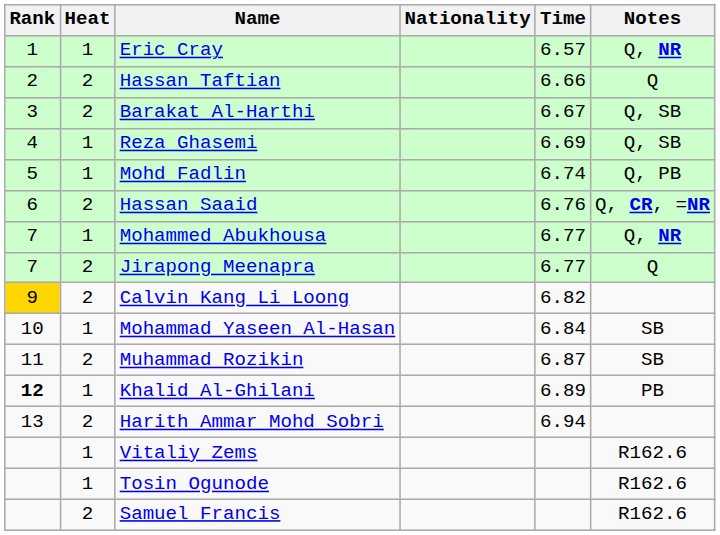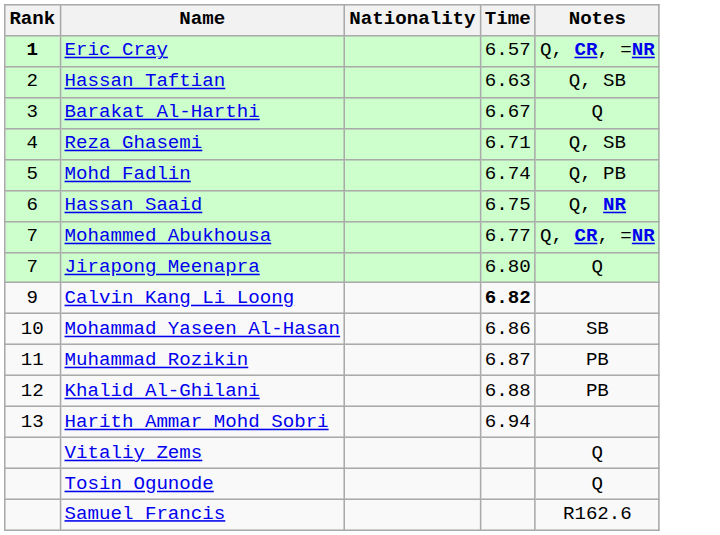 <table class="wikitable sortable" style="text-align:center;font-size:95%">
 <tr>
 <th>Rank</th>
-<th>Heat</th>
 <th>Name</th>
 <th>Nationality</th>
 <th>Time</th>
 <th>Notes</th>
 </tr>
 <tr bgcolor=ccffcc>
-<td>1</td>
-<td>1</td>
+<td><strong>1</strong></td>
 <td align=left><a href='#'>Eric Cray</a></td>
 <td align=left></td>
 <td>6.57</td>
-<td>Q, <strong><a href='#'>NR</a></strong></td>
+<td>Q, <strong><a href='#'>CR</a></strong>, =<strong><a href='#'>NR</a></strong></td>
 </tr>
 <tr bgcolor=ccffcc>
 <td>2</td>
-<td>2</td>
 <td align=left><a href='#'>Hassan Taftian</a></td>
 <td align=left></td>
-<td>6.66</td>
+<td>6.63</td>
+<td>Q, SB</td>
+</tr>
+<tr bgcolor=ccffcc>
+<td>3</td>
+<td align=left><a href='#'>Barakat Al-Harthi</a></td>
+<td align=left></td>
+<td>6.67</td>
 <td>Q</td>
 </tr>
 <tr bgcolor=ccffcc>
-<td>3</td>
-<td>2</td>
-<td align=left><a href='#'>Barakat Al-Harthi</a></td>
-<td align=left></td>
-<td>6.67</td>
-<td>Q, SB</td>
-</tr>
-<tr bgcolor=ccffcc>
 <td>4</td>
-<td>1</td>
 <td align=left><a href='#'>Reza Ghasemi</a></td>
 <td align=left></td>
-<td>6.69</td>
+<td>6.71</td>
 <td>Q, SB</td>
 </tr>
 <tr bgcolor=ccffcc>
 <td>5</td>
-<td>1</td>
 <td align=left><a href='#'>Mohd Fadlin</a></td>
 <td align=left></td>
 <td>6.74</td>
 <td>Q, PB</td>
 </tr>
 <tr bgcolor=ccffcc>
 <td>6</td>
-<td>2</td>
 <td align=left><a href='#'>Hassan Saaid</a></td>
 <td align=left></td>
-<td>6.76</td>
+<td>6.75</td>
+<td>Q, <strong><a href='#'>NR</a></strong></td>
+</tr>
+<tr bgcolor=ccffcc>
+<td>7</td>
+<td align=left><a href='#'>Mohammed Abukhousa</a></td>
+<td align=left></td>
+<td>6.77</td>
 <td>Q, <strong><a href='#'>CR</a></strong>, =<strong><a href='#'>NR</a></strong></td>
 </tr>
 <tr bgcolor=ccffcc>
 <td>7</td>
-<td>1</td>
-<td align=left><a href='#'>Mohammed Abukhousa</a></td>
-<td align=left></td>
-<td>6.77</td>
-<td>Q, <strong><a href='#'>NR</a></strong></td>
-</tr>
-<tr bgcolor=ccffcc>
-<td>7</td>
-<td>2</td>
 <td align=left><a href='#'>Jirapong Meenapra</a></td>
 <td align=left></td>
-<td>6.77</td>
+<td>6.80</td>
 <td>Q</td>
 </tr>
 <tr>
-<td style="background: gold;">9</td>
-<td>2</td>
+<td>9</td>
 <td align=left><a href='#'>Calvin Kang Li Loong</a></td>
 <td align=left></td>
-<td>6.82</td>
+<td><strong>6.82</strong></td>
 <td></td>
 </tr>
 <tr>
 <td>10</td>
-<td>1</td>
 <td align=left><a href='#'>Mohammad Yaseen Al-Hasan</a></td>
 <td align=left></td>
-<td>6.84</td>
+<td>6.86</td>
 <td>SB</td>
 </tr>
 <tr>
 <td>11</td>
-<td>2</td>
 <td align=left><a href='#'>Muhammad Rozikin</a></td>
 <td align=left></td>
 <td>6.87</td>
-<td>SB</td>
+<td>PB</td>
 </tr>
 <tr>
-<td><strong>12</strong></td>
-<td>1</td>
+<td>12</td>
 <td align=left><a href='#'>Khalid Al-Ghilani</a></td>
 <td align=left></td>
-<td>6.89</td>
+<td>6.88</td>
 <td>PB</td>
 </tr>
 <tr>
 <td>13</td>
-<td>2</td>
 <td align=left><a href='#'>Harith Ammar Mohd Sobri</a></td>
 <td align=left></td>
 <td>6.94</td>
 <td></td>
 </tr>
 <tr>
 <td></td>
-<td>1</td>
 <td align=left><a href='#'>Vitaliy Zems</a></td>
 <td align=left></td>
 <td></td>
-<td>R162.6</td>
+<td>Q</td>
 </tr>
 <tr>
 <td></td>
-<td>1</td>
 <td align=left><a href='#'>Tosin Ogunode</a></td>
 <td align=left></td>
 <td></td>
-<td>R162.6</td>
+<td>Q</td>
 </tr>
 <tr>
 <td></td>
-<td>2</td>
 <td align=left><a href='#'>Samuel Francis</a></td>
 <td align=left></td>
 <td></td>
 <td>R162.6</td>
 </tr>
 </table>
